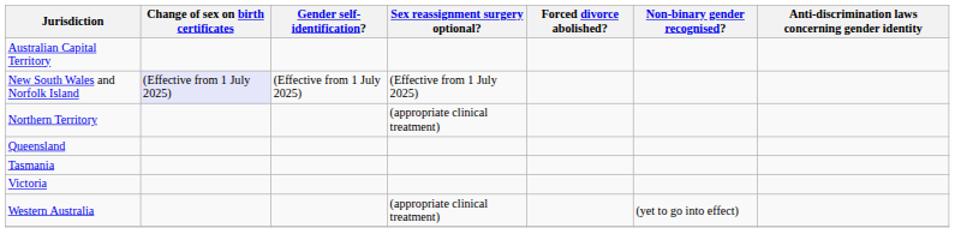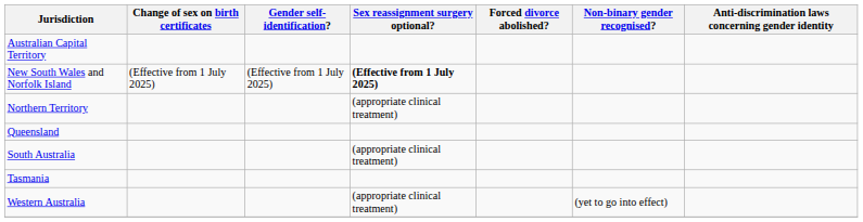 <table class=wikitable>
 <tr>
 <th>Jurisdiction</th>
 <th>Change of sex on <a href='#'>birth certificates</a></th>
 <th><a href='#'>Gender self-identification</a>?</th>
 <th><a href='#'>Sex reassignment surgery</a> optional?</th>
 <th>Forced <a href='#'>divorce</a> abolished?</th>
 <th><a href='#'>Non-binary gender recognised</a>?</th>
 <th>Anti-discrimination laws concerning gender identity</th>
 </tr>
 <tr>
 <td><a href='#'>Australian Capital Territory</a></td>
 <td></td>
 <td></td>
 <td></td>
 <td></td>
 <td></td>
 <td></td>
 </tr>
 <tr>
 <td><a href='#'>New South Wales</a> and <a href='#'>Norfolk Island</a></td>
-<td style="background: lavender;"> (Effective from 1 July 2025)</td>
 <td> (Effective from 1 July 2025)</td>
 <td> (Effective from 1 July 2025)</td>
+<td><strong> (Effective from 1 July 2025)</strong></td>
 <td></td>
 <td></td>
 <td></td>
 </tr>
 <tr>
 <td><a href='#'>Northern Territory</a></td>
 <td></td>
 <td></td>
 <td> (appropriate clinical treatment)</td>
 <td></td>
 <td></td>
 <td></td>
 </tr>
 <tr>
 <td><a href='#'>Queensland</a></td>
 <td></td>
 <td></td>
 <td></td>
 <td></td>
 <td></td>
 <td></td>
 </tr>
 <tr>
-<td><a href='#'>Tasmania</a></td>
+<td><a href='#'>South Australia</a></td>
 <td></td>
 <td></td>
-<td></td>
+<td> (appropriate clinical treatment)</td>
 <td></td>
 <td></td>
 <td></td>
 </tr>
 <tr>
-<td><a href='#'>Victoria</a></td>
+<td><a href='#'>Tasmania</a></td>
 <td></td>
 <td></td>
 <td></td>
 <td></td>
 <td></td>
 <td></td>
 </tr>
 <tr>
 <td><a href='#'>Western Australia</a></td>
 <td></td>
 <td></td>
 <td> (appropriate clinical treatment)</td>
 <td></td>
 <td> (yet to go into effect)</td>
 <td></td>
 </tr>
 <tr>
 </tr>
 </table>
